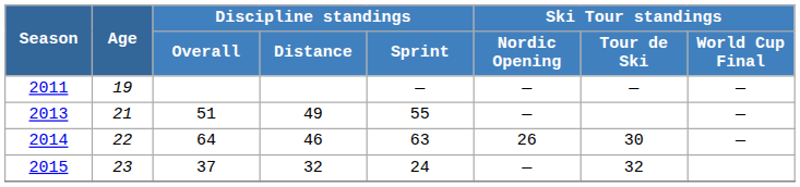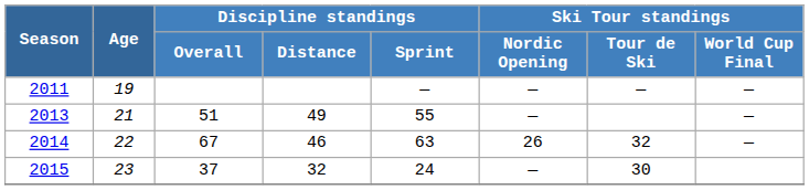 <table class="wikitable" style="font-size:95%; text-align:center; border:grey solid 1px; border-collapse:collapse; background:#ffffff;">
 <tr>
 <th style="background-color:#369; color:white; width:60px;" rowspan="2"> Season </th>
 <th style="background-color:#369; color:white; width:40px;" rowspan="2"> Age </th>
 <th style="background-color:#4180be; color:white;" colspan="3">Discipline standings</th>
 <th style="background-color:#4180be; color:white;" colspan="3">Ski Tour standings</th>
 </tr>
 <tr>
 <th style="background-color:#4180be; color:white; width:75px;">Overall</th>
 <th style="background-color:#4180be; color:white; width:75px;">Distance</th>
 <th style="background-color:#4180be; color:white; width:75px;">Sprint</th>
 <th style="background-color:#4180be; color:white; width:75px;">Nordic<br>Opening</th>
 <th style="background-color:#4180be; color:white; width:75px;">Tour de<br>Ski</th>
 <th style="background-color:#4180be; color:white; width:75px;">World Cup<br>Final</th>
 </tr>
 <tr>
 <td><a href='#'>2011</a></td>
 <td><em>19</em></td>
 <td></td>
 <td></td>
 <td>—</td>
 <td>—</td>
 <td>—</td>
 <td>—</td>
 </tr>
 <tr>
 <td><a href='#'>2013</a></td>
 <td><em>21</em></td>
 <td>51</td>
 <td>49</td>
 <td>55</td>
 <td>—</td>
 <td></td>
 <td>—</td>
 </tr>
 <tr>
 <td><a href='#'>2014</a></td>
 <td><em>22</em></td>
-<td>64</td>
+<td>67</td>
 <td>46</td>
 <td>63</td>
 <td>26</td>
-<td>30</td>
+<td>32</td>
 <td>—</td>
 </tr>
 <tr>
 <td><a href='#'>2015</a></td>
 <td><em>23</em></td>
 <td>37</td>
 <td>32</td>
 <td>24</td>
 <td>—</td>
-<td>32</td>
+<td>30</td>
 <td></td>
 </tr>
 <tr>
 </tr>
 </table>
